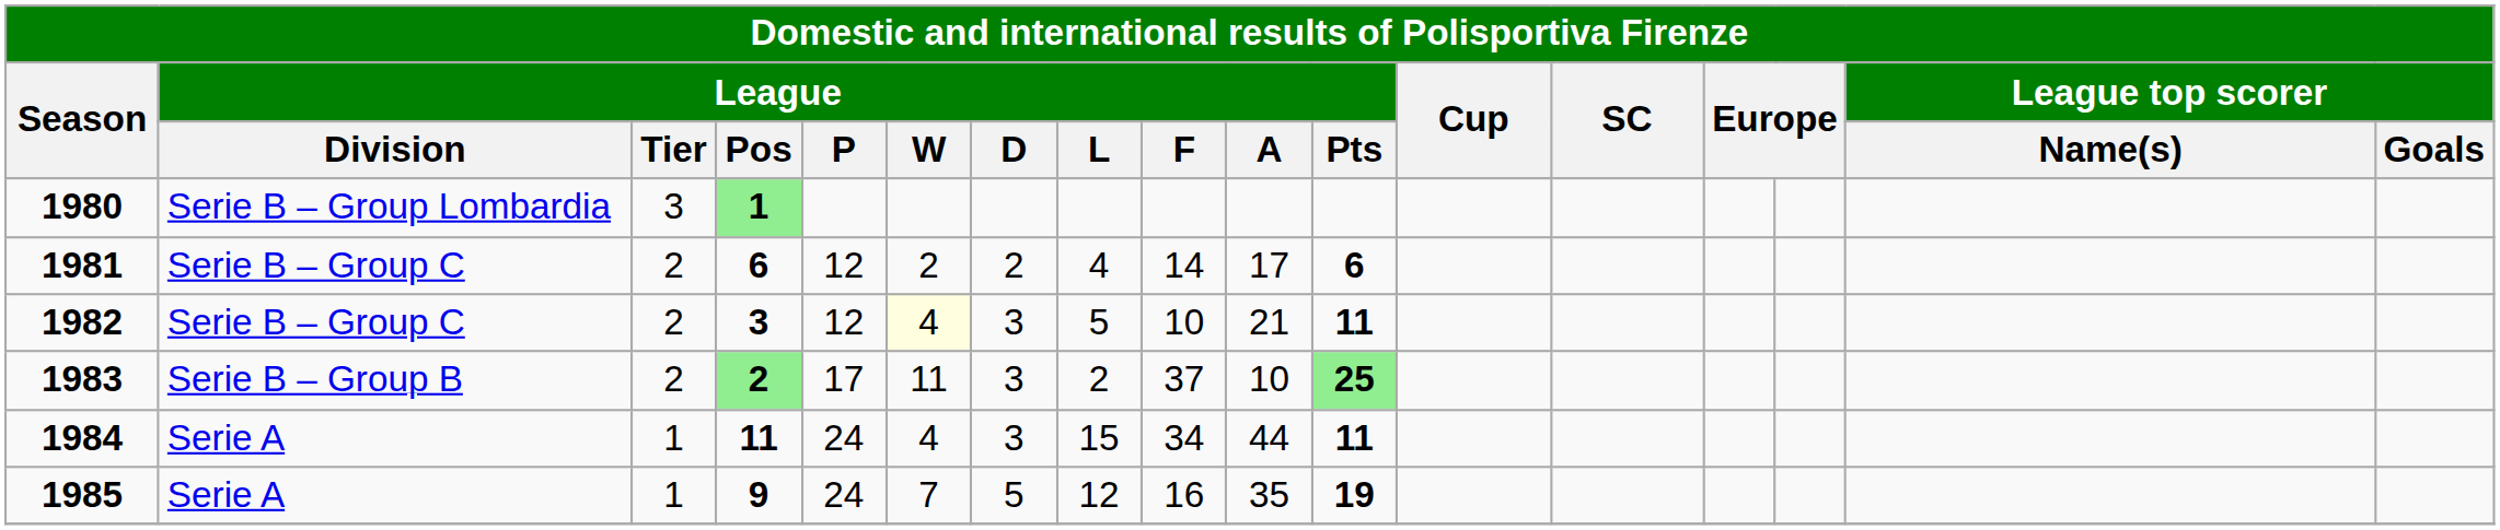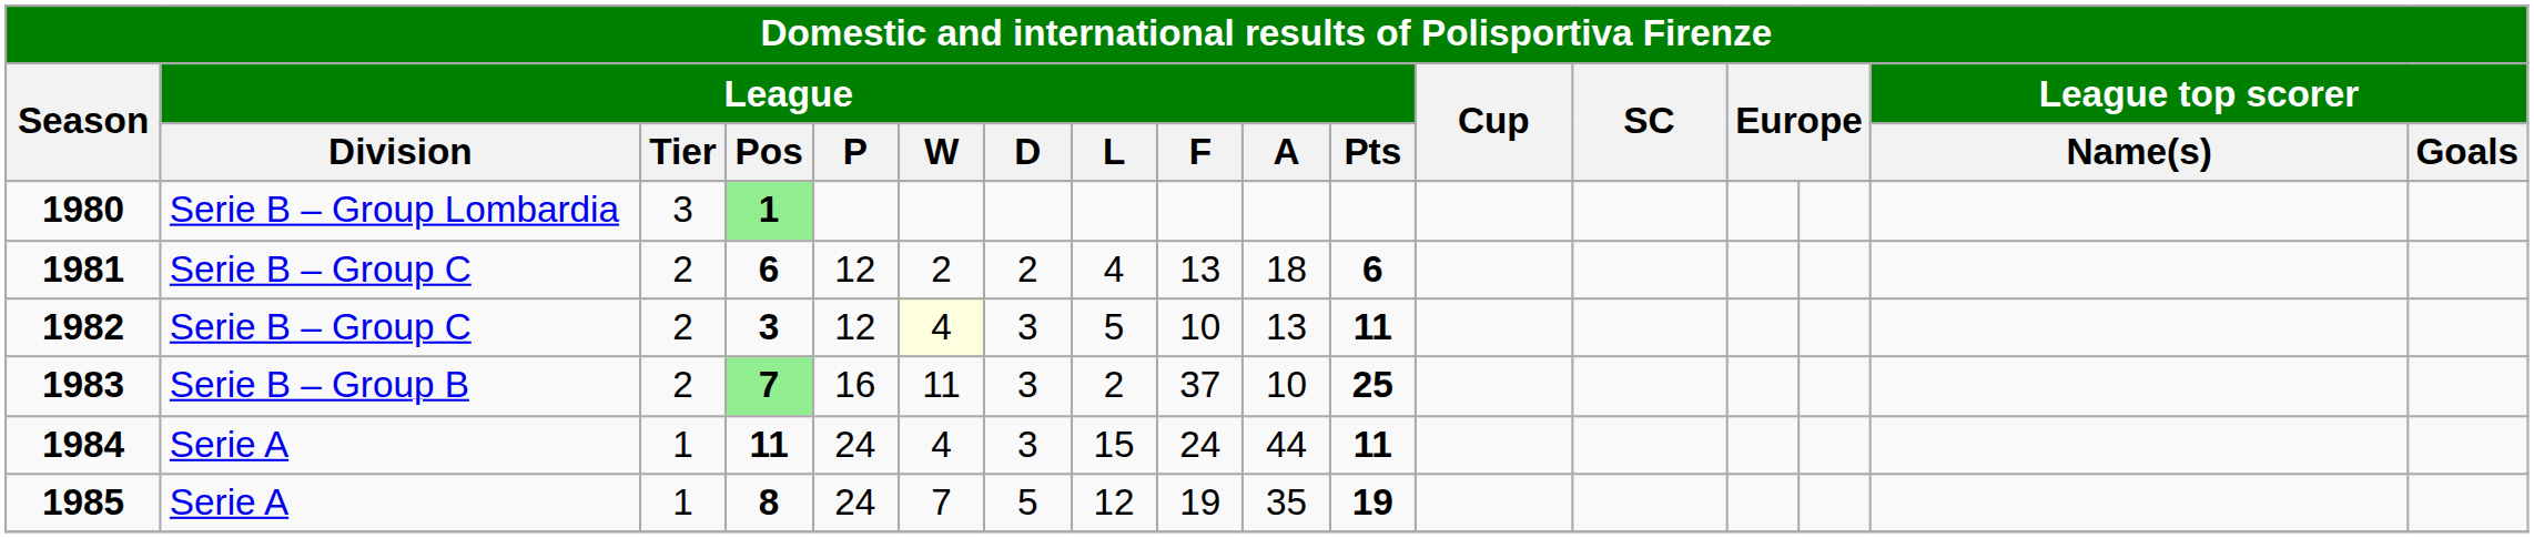 <table class="wikitable" style="text-align: center;">
 <tr>
 <th style="color:#FFFFFF; background:#008000;" colspan=18>Domestic and international results of Polisportiva Firenze</th>
 </tr>
 <tr>
 <th rowspan=2 width="60"align=center>Season</th>
 <th colspan=10 style="color:#FFFFFF; background:#008000;">League</th>
 <th rowspan=2 width="60"align=center>Cup</th>
 <th rowspan=2 width="60"align=center>SC</th>
 <th rowspan=2 colspan=2>Europe</th>
 <th colspan=2 style="color:#FFFFFF; background:#008000;">League top scorer</th>
 </tr>
 <tr>
 <th width=200px>Division</th>
 <th width=30px>Tier</th>
 <th width=30px>Pos</th>
 <th width=30px>P</th>
 <th width=30px>W</th>
 <th width=30px>D</th>
 <th width=30px>L</th>
 <th width=30px>F</th>
 <th width=30px>A</th>
 <th width=30px>Pts</th>
 <th width=225px>Name(s)</th>
 <th width=30px>Goals</th>
 </tr>
 <tr>
 <td><strong>1980</strong></td>
 <td align=left><a href='#'>Serie B – Group Lombardia</a></td>
 <td>3</td>
 <td bgcolor=lightgreen><strong>1</strong></td>
 <td></td>
 <td></td>
 <td></td>
 <td></td>
 <td></td>
 <td></td>
 <td></td>
 <td></td>
 <td></td>
 <td></td>
 <td></td>
 <td></td>
 <td></td>
 </tr>
 <tr>
 <td><strong>1981</strong></td>
 <td align=left><a href='#'>Serie B – Group C</a></td>
 <td>2</td>
 <td><strong>6</strong></td>
 <td>12</td>
 <td>2</td>
 <td>2</td>
 <td>4</td>
-<td>14</td>
-<td>17</td>
+<td>13</td>
+<td>18</td>
 <td><strong>6</strong></td>
 <td></td>
 <td></td>
 <td></td>
 <td></td>
 <td></td>
 <td></td>
 </tr>
 <tr>
 <td><strong>1982</strong></td>
 <td align=left><a href='#'>Serie B – Group C</a></td>
 <td>2</td>
 <td><strong>3</strong></td>
 <td>12</td>
 <td style="background: lightyellow;">4</td>
 <td>3</td>
 <td>5</td>
 <td>10</td>
-<td>21</td>
+<td>13</td>
 <td><strong>11</strong></td>
 <td></td>
 <td></td>
 <td></td>
 <td></td>
 <td></td>
 <td></td>
 </tr>
 <tr>
 <td><strong>1983</strong></td>
 <td align=left><a href='#'>Serie B – Group B</a></td>
 <td>2</td>
-<td bgcolor=lightgreen><strong>2</strong></td>
-<td>17</td>
+<td bgcolor=lightgreen><strong>7</strong></td>
+<td>16</td>
 <td>11</td>
 <td>3</td>
 <td>2</td>
 <td>37</td>
 <td>10</td>
-<td style="background: lightgreen;"><strong>25</strong></td>
+<td><strong>25</strong></td>
 <td></td>
 <td></td>
 <td></td>
 <td></td>
 <td></td>
 <td></td>
 </tr>
 <tr>
 <td><strong>1984</strong></td>
 <td align=left><a href='#'>Serie A</a></td>
 <td>1</td>
 <td><strong>11</strong></td>
 <td>24</td>
 <td>4</td>
 <td>3</td>
 <td>15</td>
-<td>34</td>
+<td>24</td>
 <td>44</td>
 <td><strong>11</strong></td>
 <td></td>
 <td></td>
 <td></td>
 <td></td>
 <td></td>
 <td></td>
 </tr>
 <tr>
 <td><strong>1985</strong></td>
 <td align=left><a href='#'>Serie A</a></td>
 <td>1</td>
-<td><strong>9</strong></td>
+<td><strong>8</strong></td>
 <td>24</td>
 <td>7</td>
 <td>5</td>
 <td>12</td>
-<td>16</td>
+<td>19</td>
 <td>35</td>
 <td><strong>19</strong></td>
 <td></td>
 <td></td>
 <td></td>
 <td></td>
 <td></td>
 <td></td>
 </tr>
 <tr>
 </tr>
 </table>
